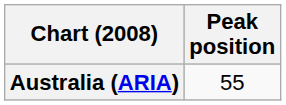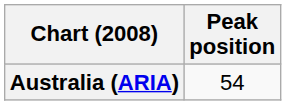 <table class="wikitable plainrowheaders">
 <tr>
 <th scope="col">Chart (2008)</th>
 <th scope="col">Peak<br>position</th>
 </tr>
 <tr>
 <th scope="row">Australia (<a href='#'>ARIA</a>)</th>
-<td align="center">55</td>
+<td align="center">54</td>
 </tr>
 </table>
